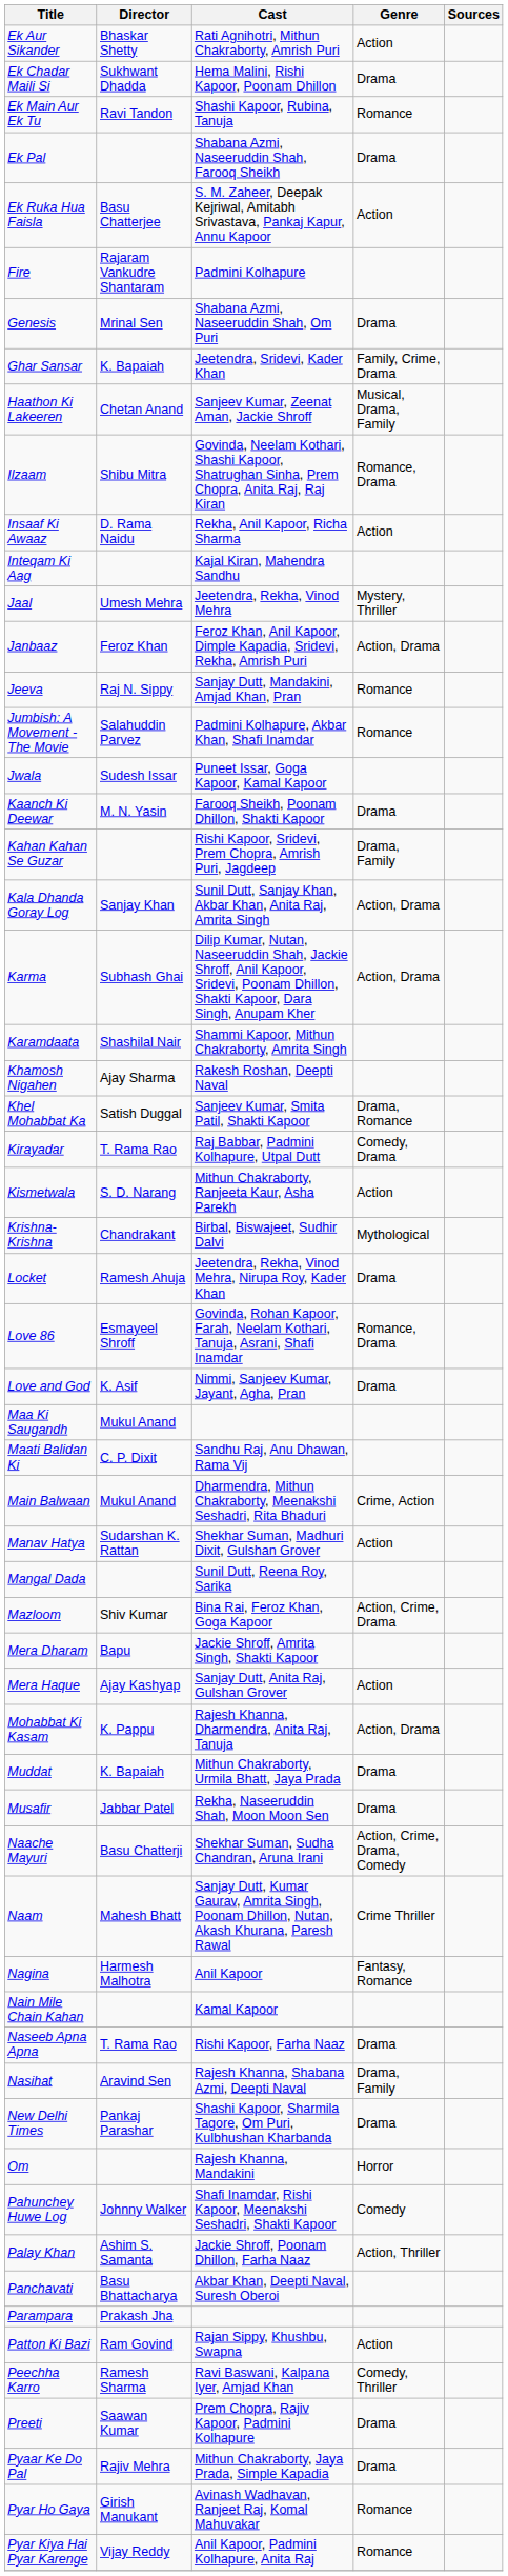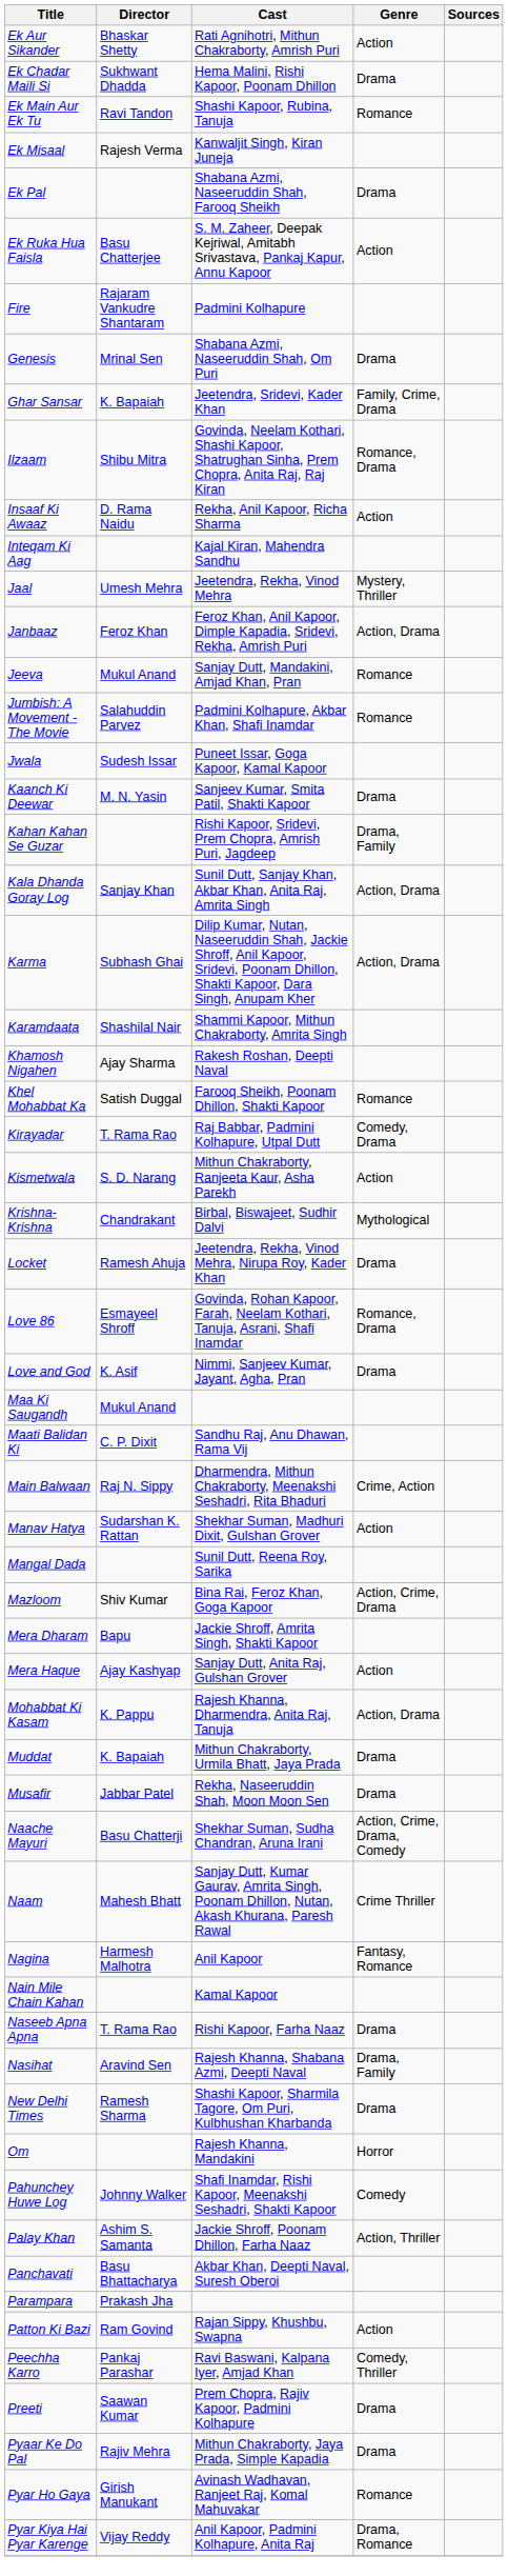 <table class="wikitable">
 <tr>
 <th>Title</th>
 <th>Director</th>
 <th>Cast</th>
 <th>Genre</th>
 <th>Sources</th>
 </tr>
 <tr>
 <td><em><a href='#'>Ek Aur Sikander</a></em></td>
 <td><a href='#'>Bhaskar Shetty</a></td>
 <td><a href='#'>Rati Agnihotri</a>, <a href='#'>Mithun Chakraborty</a>, <a href='#'>Amrish Puri</a></td>
 <td>Action</td>
 <td></td>
 </tr>
 <tr>
 <td><em><a href='#'>Ek Chadar Maili Si</a></em></td>
 <td><a href='#'>Sukhwant Dhadda</a></td>
 <td><a href='#'>Hema Malini</a>, <a href='#'>Rishi Kapoor</a>, <a href='#'>Poonam Dhillon</a></td>
 <td>Drama</td>
 <td></td>
 </tr>
 <tr>
 <td><em><a href='#'>Ek Main Aur Ek Tu</a></em></td>
 <td><a href='#'>Ravi Tandon</a></td>
 <td><a href='#'>Shashi Kapoor</a>, <a href='#'>Rubina</a>, <a href='#'>Tanuja</a></td>
 <td>Romance</td>
+<td></td>
+</tr>
+<tr>
+<td><em><a href='#'>Ek Misaal</a></em></td>
+<td>Rajesh Verma</td>
+<td><a href='#'>Kanwaljit Singh</a>, <a href='#'>Kiran Juneja</a></td>
+<td></td>
 <td></td>
 </tr>
 <tr>
 <td><em><a href='#'>Ek Pal</a></em></td>
 <td></td>
 <td><a href='#'>Shabana Azmi</a>, <a href='#'>Naseeruddin Shah</a>, <a href='#'>Farooq Sheikh</a></td>
 <td>Drama</td>
 <td></td>
 </tr>
 <tr>
 <td><em><a href='#'>Ek Ruka Hua Faisla</a></em></td>
 <td><a href='#'>Basu Chatterjee</a></td>
 <td><a href='#'>S. M. Zaheer</a>, Deepak Kejriwal, Amitabh Srivastava, <a href='#'>Pankaj Kapur</a>, <a href='#'>Annu Kapoor</a></td>
 <td>Action</td>
 <td></td>
 </tr>
 <tr>
 <td><em><a href='#'>Fire</a></em></td>
 <td><a href='#'>Rajaram Vankudre Shantaram</a></td>
 <td><a href='#'>Padmini Kolhapure</a></td>
 <td></td>
 <td></td>
 </tr>
 <tr>
 <td><em><a href='#'>Genesis</a></em></td>
 <td><a href='#'>Mrinal Sen</a></td>
 <td><a href='#'>Shabana Azmi</a>, <a href='#'>Naseeruddin Shah</a>, <a href='#'>Om Puri</a></td>
 <td>Drama</td>
 <td></td>
 </tr>
 <tr>
 <td><em><a href='#'>Ghar Sansar</a></em></td>
 <td><a href='#'>K. Bapaiah</a></td>
 <td><a href='#'>Jeetendra</a>, <a href='#'>Sridevi</a>, <a href='#'>Kader Khan</a></td>
 <td>Family, Crime, Drama</td>
-<td></td>
-</tr>
-<tr>
-<td><em><a href='#'>Haathon Ki Lakeeren</a></em></td>
-<td><a href='#'>Chetan Anand</a></td>
-<td><a href='#'>Sanjeev Kumar</a>, <a href='#'>Zeenat Aman</a>, <a href='#'>Jackie Shroff</a></td>
-<td>Musical, Drama, Family</td>
 <td></td>
 </tr>
 <tr>
 <td><em><a href='#'>Ilzaam</a></em></td>
 <td><a href='#'>Shibu Mitra</a></td>
 <td><a href='#'>Govinda</a>, <a href='#'>Neelam Kothari</a>, <a href='#'>Shashi Kapoor</a>, <a href='#'>Shatrughan Sinha</a>, <a href='#'>Prem Chopra</a>, <a href='#'>Anita Raj</a>, <a href='#'>Raj Kiran</a></td>
 <td>Romance, Drama</td>
 <td></td>
 </tr>
 <tr>
 <td><em><a href='#'>Insaaf Ki Awaaz</a></em></td>
 <td><a href='#'>D. Rama Naidu</a></td>
 <td><a href='#'>Rekha</a>, <a href='#'>Anil Kapoor</a>, <a href='#'>Richa Sharma</a></td>
 <td>Action</td>
 <td></td>
 </tr>
 <tr>
 <td><em><a href='#'>Inteqam Ki Aag</a></em></td>
 <td></td>
 <td><a href='#'>Kajal Kiran</a>, <a href='#'>Mahendra Sandhu</a></td>
 <td></td>
 <td></td>
 </tr>
 <tr>
 <td><em><a href='#'>Jaal</a></em></td>
 <td><a href='#'>Umesh Mehra</a></td>
 <td><a href='#'>Jeetendra</a>, <a href='#'>Rekha</a>, <a href='#'>Vinod Mehra</a></td>
 <td>Mystery, Thriller</td>
 <td></td>
 </tr>
 <tr>
 <td><em><a href='#'>Janbaaz</a></em></td>
 <td><a href='#'>Feroz Khan</a></td>
 <td><a href='#'>Feroz Khan</a>, <a href='#'>Anil Kapoor</a>, <a href='#'>Dimple Kapadia</a>, <a href='#'>Sridevi</a>, <a href='#'>Rekha</a>, <a href='#'>Amrish Puri</a></td>
 <td>Action, Drama</td>
 <td></td>
 </tr>
 <tr>
 <td><em><a href='#'>Jeeva</a></em></td>
-<td><a href='#'>Raj N. Sippy</a></td>
+<td><a href='#'>Mukul Anand</a></td>
 <td><a href='#'>Sanjay Dutt</a>, <a href='#'>Mandakini</a>, <a href='#'>Amjad Khan</a>, <a href='#'>Pran</a></td>
 <td>Romance</td>
 <td></td>
 </tr>
 <tr>
 <td><em><a href='#'>Jumbish: A Movement - The Movie</a></em></td>
 <td><a href='#'>Salahuddin Parvez</a></td>
 <td><a href='#'>Padmini Kolhapure</a>, <a href='#'>Akbar Khan</a>, <a href='#'>Shafi Inamdar</a></td>
 <td>Romance</td>
 <td></td>
 </tr>
 <tr>
 <td><em><a href='#'>Jwala</a></em></td>
 <td><a href='#'>Sudesh Issar</a></td>
 <td><a href='#'>Puneet Issar</a>, <a href='#'>Goga Kapoor</a>, <a href='#'>Kamal Kapoor</a></td>
 <td></td>
 <td></td>
 </tr>
 <tr>
 <td><em><a href='#'>Kaanch Ki Deewar</a></em></td>
 <td><a href='#'>M. N. Yasin</a></td>
-<td><a href='#'>Farooq Sheikh</a>, <a href='#'>Poonam Dhillon</a>, <a href='#'>Shakti Kapoor</a></td>
+<td><a href='#'>Sanjeev Kumar</a>, <a href='#'>Smita Patil</a>, <a href='#'>Shakti Kapoor</a></td>
 <td>Drama</td>
 <td></td>
 </tr>
 <tr>
 <td><em><a href='#'>Kahan Kahan Se Guzar</a></em></td>
 <td></td>
 <td><a href='#'>Rishi Kapoor</a>, <a href='#'>Sridevi</a>, <a href='#'>Prem Chopra</a>, <a href='#'>Amrish Puri</a>, <a href='#'>Jagdeep</a></td>
 <td>Drama, Family</td>
 <td></td>
 </tr>
 <tr>
 <td><em><a href='#'>Kala Dhanda Goray Log</a></em></td>
 <td><a href='#'>Sanjay Khan</a></td>
 <td><a href='#'>Sunil Dutt</a>, <a href='#'>Sanjay Khan</a>, <a href='#'>Akbar Khan</a>, <a href='#'>Anita Raj</a>, <a href='#'>Amrita Singh</a></td>
 <td>Action, Drama</td>
 <td></td>
 </tr>
 <tr>
 <td><em><a href='#'>Karma</a></em></td>
 <td><a href='#'>Subhash Ghai</a></td>
 <td><a href='#'>Dilip Kumar</a>, <a href='#'>Nutan</a>, <a href='#'>Naseeruddin Shah</a>, <a href='#'>Jackie Shroff</a>, <a href='#'>Anil Kapoor</a>, <a href='#'>Sridevi</a>, <a href='#'>Poonam Dhillon</a>, <a href='#'>Shakti Kapoor</a>, <a href='#'>Dara Singh</a>, <a href='#'>Anupam Kher</a></td>
 <td>Action, Drama</td>
 <td></td>
 </tr>
 <tr>
 <td><em><a href='#'>Karamdaata</a></em></td>
 <td><a href='#'>Shashilal Nair</a></td>
 <td><a href='#'>Shammi Kapoor</a>, <a href='#'>Mithun Chakraborty</a>, <a href='#'>Amrita Singh</a></td>
 <td></td>
 <td></td>
 </tr>
 <tr>
 <td><em><a href='#'>Khamosh Nigahen</a></em></td>
 <td>Ajay Sharma</td>
 <td><a href='#'>Rakesh Roshan</a>, <a href='#'>Deepti Naval</a></td>
 <td></td>
 <td></td>
 </tr>
 <tr>
 <td><em><a href='#'>Khel Mohabbat Ka</a></em></td>
 <td>Satish Duggal</td>
-<td><a href='#'>Sanjeev Kumar</a>, <a href='#'>Smita Patil</a>, <a href='#'>Shakti Kapoor</a></td>
-<td>Drama, Romance</td>
+<td><a href='#'>Farooq Sheikh</a>, <a href='#'>Poonam Dhillon</a>, <a href='#'>Shakti Kapoor</a></td>
+<td>Romance</td>
 <td></td>
 </tr>
 <tr>
 <td><em><a href='#'>Kirayadar</a></em></td>
 <td><a href='#'>T. Rama Rao</a></td>
 <td><a href='#'>Raj Babbar</a>, <a href='#'>Padmini Kolhapure</a>, <a href='#'>Utpal Dutt</a></td>
 <td>Comedy, Drama</td>
 <td></td>
 </tr>
 <tr>
 <td><em><a href='#'>Kismetwala</a></em></td>
 <td><a href='#'>S. D. Narang</a></td>
 <td><a href='#'>Mithun Chakraborty</a>, <a href='#'>Ranjeeta Kaur</a>, <a href='#'>Asha Parekh</a></td>
 <td>Action</td>
 <td></td>
 </tr>
 <tr>
 <td><em><a href='#'>Krishna-Krishna</a></em></td>
 <td><a href='#'>Chandrakant</a></td>
 <td><a href='#'>Birbal</a>, <a href='#'>Biswajeet</a>, <a href='#'>Sudhir Dalvi</a></td>
 <td>Mythological</td>
 <td></td>
 </tr>
 <tr>
 <td><em><a href='#'>Locket</a></em></td>
 <td><a href='#'>Ramesh Ahuja</a></td>
 <td><a href='#'>Jeetendra</a>, <a href='#'>Rekha</a>, <a href='#'>Vinod Mehra</a>, <a href='#'>Nirupa Roy</a>, <a href='#'>Kader Khan</a></td>
 <td>Drama</td>
 <td></td>
 </tr>
 <tr>
 <td><em><a href='#'>Love 86</a></em></td>
 <td><a href='#'>Esmayeel Shroff</a></td>
 <td><a href='#'>Govinda</a>, <a href='#'>Rohan Kapoor</a>, <a href='#'>Farah</a>, <a href='#'>Neelam Kothari</a>, <a href='#'>Tanuja</a>, <a href='#'>Asrani</a>, <a href='#'>Shafi Inamdar</a></td>
 <td>Romance, Drama</td>
 <td></td>
 </tr>
 <tr>
 <td><em><a href='#'>Love and God</a></em></td>
 <td><a href='#'>K. Asif</a></td>
 <td><a href='#'>Nimmi</a>, <a href='#'>Sanjeev Kumar</a>, <a href='#'>Jayant</a>, <a href='#'>Agha</a>, <a href='#'>Pran</a></td>
 <td>Drama</td>
 <td></td>
 </tr>
 <tr>
 <td><em><a href='#'>Maa Ki Saugandh</a></em></td>
 <td><a href='#'>Mukul Anand</a></td>
 <td></td>
 <td></td>
 <td></td>
 </tr>
 <tr>
 <td><em><a href='#'>Maati Balidan Ki</a></em></td>
 <td><a href='#'>C. P. Dixit</a></td>
 <td><a href='#'>Sandhu Raj</a>, <a href='#'>Anu Dhawan</a>, <a href='#'>Rama Vij</a></td>
 <td></td>
 <td></td>
 </tr>
 <tr>
 <td><em><a href='#'>Main Balwaan</a></em></td>
-<td><a href='#'>Mukul Anand</a></td>
+<td><a href='#'>Raj N. Sippy</a></td>
 <td><a href='#'>Dharmendra</a>, <a href='#'>Mithun Chakraborty</a>, <a href='#'>Meenakshi Seshadri</a>, <a href='#'>Rita Bhaduri</a></td>
 <td>Crime, Action</td>
 <td></td>
 </tr>
 <tr>
 <td><em><a href='#'>Manav Hatya</a></em></td>
 <td><a href='#'>Sudarshan K. Rattan</a></td>
 <td><a href='#'>Shekhar Suman</a>, <a href='#'>Madhuri Dixit</a>, <a href='#'>Gulshan Grover</a></td>
 <td>Action</td>
 <td></td>
 </tr>
 <tr>
 <td><em><a href='#'>Mangal Dada</a></em></td>
 <td></td>
 <td><a href='#'>Sunil Dutt</a>, <a href='#'>Reena Roy</a>, <a href='#'>Sarika</a></td>
 <td></td>
 <td></td>
 </tr>
 <tr>
 <td><em><a href='#'>Mazloom</a></em></td>
 <td>Shiv Kumar</td>
 <td><a href='#'>Bina Rai</a>, <a href='#'>Feroz Khan</a>, <a href='#'>Goga Kapoor</a></td>
 <td>Action, Crime, Drama</td>
 <td></td>
 </tr>
 <tr>
 <td><em><a href='#'>Mera Dharam</a></em></td>
 <td><a href='#'>Bapu</a></td>
 <td><a href='#'>Jackie Shroff</a>, <a href='#'>Amrita Singh</a>, <a href='#'>Shakti Kapoor</a></td>
 <td></td>
 <td></td>
 </tr>
 <tr>
 <td><em><a href='#'>Mera Haque</a></em></td>
 <td><a href='#'>Ajay Kashyap</a></td>
 <td><a href='#'>Sanjay Dutt</a>, <a href='#'>Anita Raj</a>, <a href='#'>Gulshan Grover</a></td>
 <td>Action</td>
 <td></td>
 </tr>
 <tr>
 <td><em><a href='#'>Mohabbat Ki Kasam</a></em></td>
 <td><a href='#'>K. Pappu</a></td>
 <td><a href='#'>Rajesh Khanna</a>, <a href='#'>Dharmendra</a>, <a href='#'>Anita Raj</a>, <a href='#'>Tanuja</a></td>
 <td>Action, Drama</td>
 <td></td>
 </tr>
 <tr>
 <td><em><a href='#'>Muddat</a></em></td>
 <td><a href='#'>K. Bapaiah</a></td>
 <td><a href='#'>Mithun Chakraborty</a>, <a href='#'>Urmila Bhatt</a>, <a href='#'>Jaya Prada</a></td>
 <td>Drama</td>
 <td></td>
 </tr>
 <tr>
 <td><em><a href='#'>Musafir</a></em></td>
 <td><a href='#'>Jabbar Patel</a></td>
 <td><a href='#'>Rekha</a>, <a href='#'>Naseeruddin Shah</a>, <a href='#'>Moon Moon Sen</a></td>
 <td>Drama</td>
 <td></td>
 </tr>
 <tr>
 <td><em><a href='#'>Naache Mayuri</a></em></td>
 <td><a href='#'>Basu Chatterji</a></td>
 <td><a href='#'>Shekhar Suman</a>, <a href='#'>Sudha Chandran</a>, <a href='#'>Aruna Irani</a></td>
 <td>Action, Crime, Drama, Comedy</td>
 <td></td>
 </tr>
 <tr>
 <td><em><a href='#'>Naam</a></em></td>
 <td><a href='#'>Mahesh Bhatt</a></td>
 <td><a href='#'>Sanjay Dutt</a>, <a href='#'>Kumar Gaurav</a>, <a href='#'>Amrita Singh</a>, <a href='#'>Poonam Dhillon</a>, <a href='#'>Nutan</a>, <a href='#'>Akash Khurana</a>, <a href='#'>Paresh Rawal</a></td>
 <td>Crime Thriller</td>
 <td></td>
 </tr>
 <tr>
 <td><em><a href='#'>Nagina</a></em></td>
 <td><a href='#'>Harmesh Malhotra</a></td>
 <td><a href='#'>Anil Kapoor</a></td>
 <td>Fantasy, Romance</td>
 <td></td>
 </tr>
 <tr>
 <td><em><a href='#'>Nain Mile Chain Kahan</a></em></td>
 <td></td>
 <td><a href='#'>Kamal Kapoor</a></td>
 <td></td>
 <td></td>
 </tr>
 <tr>
 <td><em><a href='#'>Naseeb Apna Apna</a></em></td>
 <td><a href='#'>T. Rama Rao</a></td>
 <td><a href='#'>Rishi Kapoor</a>, <a href='#'>Farha Naaz</a></td>
 <td>Drama</td>
 <td></td>
 </tr>
 <tr>
 <td><em><a href='#'>Nasihat</a></em></td>
 <td><a href='#'>Aravind Sen</a></td>
 <td><a href='#'>Rajesh Khanna</a>, <a href='#'>Shabana Azmi</a>, <a href='#'>Deepti Naval</a></td>
 <td>Drama, Family</td>
 <td></td>
 </tr>
 <tr>
 <td><em><a href='#'>New Delhi Times</a></em></td>
-<td><a href='#'>Pankaj Parashar</a></td>
+<td><a href='#'>Ramesh Sharma</a></td>
 <td><a href='#'>Shashi Kapoor</a>, <a href='#'>Sharmila Tagore</a>, <a href='#'>Om Puri</a>, <a href='#'>Kulbhushan Kharbanda</a></td>
 <td>Drama</td>
 <td></td>
 </tr>
 <tr>
 <td><em><a href='#'>Om</a></em></td>
 <td></td>
 <td><a href='#'>Rajesh Khanna</a>, <a href='#'>Mandakini</a></td>
 <td>Horror</td>
 <td></td>
 </tr>
 <tr>
 <td><em><a href='#'>Pahunchey Huwe Log</a></em></td>
 <td><a href='#'>Johnny Walker</a></td>
 <td><a href='#'>Shafi Inamdar</a>, <a href='#'>Rishi Kapoor</a>, <a href='#'>Meenakshi Seshadri</a>, <a href='#'>Shakti Kapoor</a></td>
 <td>Comedy</td>
 <td></td>
 </tr>
 <tr>
 <td><em><a href='#'>Palay Khan</a></em></td>
 <td><a href='#'>Ashim S. Samanta</a></td>
 <td><a href='#'>Jackie Shroff</a>, <a href='#'>Poonam Dhillon</a>, <a href='#'>Farha Naaz</a></td>
 <td>Action, Thriller</td>
 <td></td>
 </tr>
 <tr>
 <td><em><a href='#'>Panchavati</a></em></td>
 <td><a href='#'>Basu Bhattacharya</a></td>
 <td><a href='#'>Akbar Khan</a>, <a href='#'>Deepti Naval</a>, <a href='#'>Suresh Oberoi</a></td>
 <td></td>
 <td></td>
 </tr>
 <tr>
 <td><em><a href='#'>Parampara</a></em></td>
 <td><a href='#'>Prakash Jha</a></td>
 <td></td>
 <td></td>
 <td></td>
 </tr>
 <tr>
 <td><em><a href='#'>Patton Ki Bazi</a></em></td>
 <td><a href='#'>Ram Govind</a></td>
 <td><a href='#'>Rajan Sippy</a>, <a href='#'>Khushbu</a>, <a href='#'>Swapna</a></td>
 <td>Action</td>
 <td></td>
 </tr>
 <tr>
 <td><em><a href='#'>Peechha Karro</a></em></td>
-<td><a href='#'>Ramesh Sharma</a></td>
+<td><a href='#'>Pankaj Parashar</a></td>
 <td><a href='#'>Ravi Baswani</a>, <a href='#'>Kalpana Iyer</a>, <a href='#'>Amjad Khan</a></td>
 <td>Comedy, Thriller</td>
 <td></td>
 </tr>
 <tr>
 <td><em><a href='#'>Preeti</a></em></td>
 <td><a href='#'>Saawan Kumar</a></td>
 <td><a href='#'>Prem Chopra</a>, <a href='#'>Rajiv Kapoor</a>, <a href='#'>Padmini Kolhapure</a></td>
 <td>Drama</td>
 <td></td>
 </tr>
 <tr>
 <td><em><a href='#'>Pyaar Ke Do Pal</a></em></td>
 <td><a href='#'>Rajiv Mehra</a></td>
 <td><a href='#'>Mithun Chakraborty</a>, <a href='#'>Jaya Prada</a>, <a href='#'>Simple Kapadia</a></td>
 <td>Drama</td>
 <td></td>
 </tr>
 <tr>
 <td><em><a href='#'>Pyar Ho Gaya</a></em></td>
 <td><a href='#'>Girish Manukant</a></td>
 <td><a href='#'>Avinash Wadhavan</a>, <a href='#'>Ranjeet Raj</a>, <a href='#'>Komal Mahuvakar</a></td>
 <td>Romance</td>
 <td></td>
 </tr>
 <tr>
 <td><em><a href='#'>Pyar Kiya Hai Pyar Karenge</a></em></td>
 <td><a href='#'>Vijay Reddy</a></td>
 <td><a href='#'>Anil Kapoor</a>, <a href='#'>Padmini Kolhapure</a>, <a href='#'>Anita Raj</a></td>
-<td>Romance</td>
+<td>Drama, Romance</td>
 <td></td>
 </tr>
 <tr>
 </tr>
 </table>
